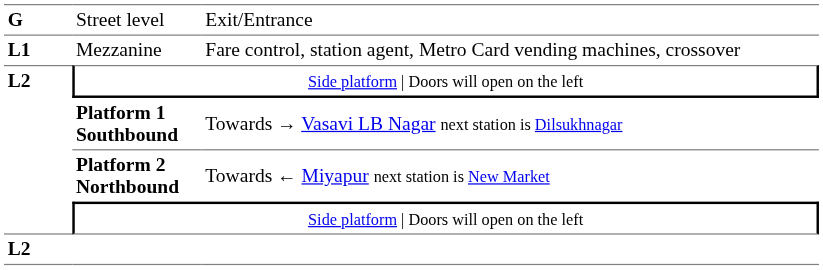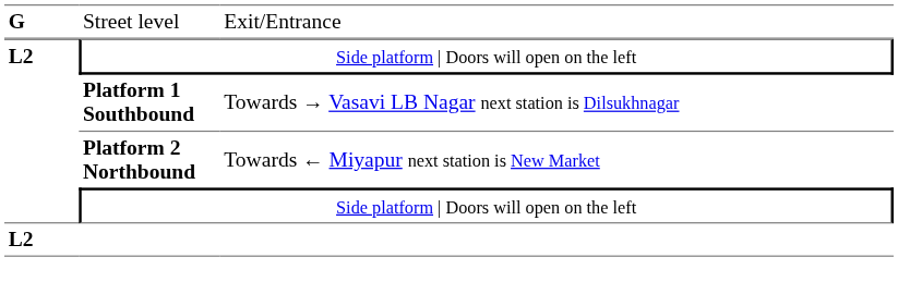 <table table border=0 cellspacing=0 cellpadding=3>
 <tr>
 <td style="border-bottom:solid 1px gray;border-top:solid 1px gray;" width=50 valign=top><strong>G</strong></td>
 <td style="border-top:solid 1px gray;border-bottom:solid 1px gray;" width=100 valign=top>Street level</td>
 <td style="border-top:solid 1px gray;border-bottom:solid 1px gray;" width=500 valign=top>Exit/Entrance</td>
-</tr>
-<tr>
-<td valign=top><strong>L1</strong></td>
-<td valign=top>Mezzanine</td>
-<td valign=top>Fare control, station agent, Metro Card vending machines, crossover<br></td>
 </tr>
 <tr>
 <td style="border-top:solid 1px gray;border-bottom:solid 1px gray;" width=50 rowspan=4 valign=top><strong>L2</strong></td>
 <td style="border-top:solid 1px gray;border-right:solid 2px black;border-left:solid 2px black;border-bottom:solid 2px black;text-align:center;" colspan=2><small><a href='#'>Side platform</a> | Doors will open on the left </small></td>
 </tr>
 <tr>
 <td style="border-bottom:solid 1px gray;" width=100><span><strong>Platform 1</strong><br><strong>Southbound</strong></span></td>
 <td style="border-bottom:solid 1px gray;" width=500>Towards → <a href='#'>Vasavi LB Nagar</a> <small> next station is <a href='#'>Dilsukhnagar</a> </small></td>
 </tr>
 <tr>
 <td><span><strong>Platform 2</strong><br><strong>Northbound</strong></span></td>
 <td>Towards ← <a href='#'>Miyapur</a> <small>next station is <a href='#'>New Market</a></small></td>
 </tr>
 <tr>
 <td style="border-top:solid 2px black;border-right:solid 2px black;border-left:solid 2px black;border-bottom:solid 1px gray;" colspan=2  align=center><small><a href='#'>Side platform</a> | Doors will open on the left </small></td>
 </tr>
 <tr>
 <td style="border-bottom:solid 1px gray;" width=50 rowspan=2 valign=top><strong>L2</strong></td>
 <td style="border-bottom:solid 1px gray;" width=100></td>
 <td style="border-bottom:solid 1px gray;" width=500></td>
 </tr>
 <tr>
 </tr>
 </table>
